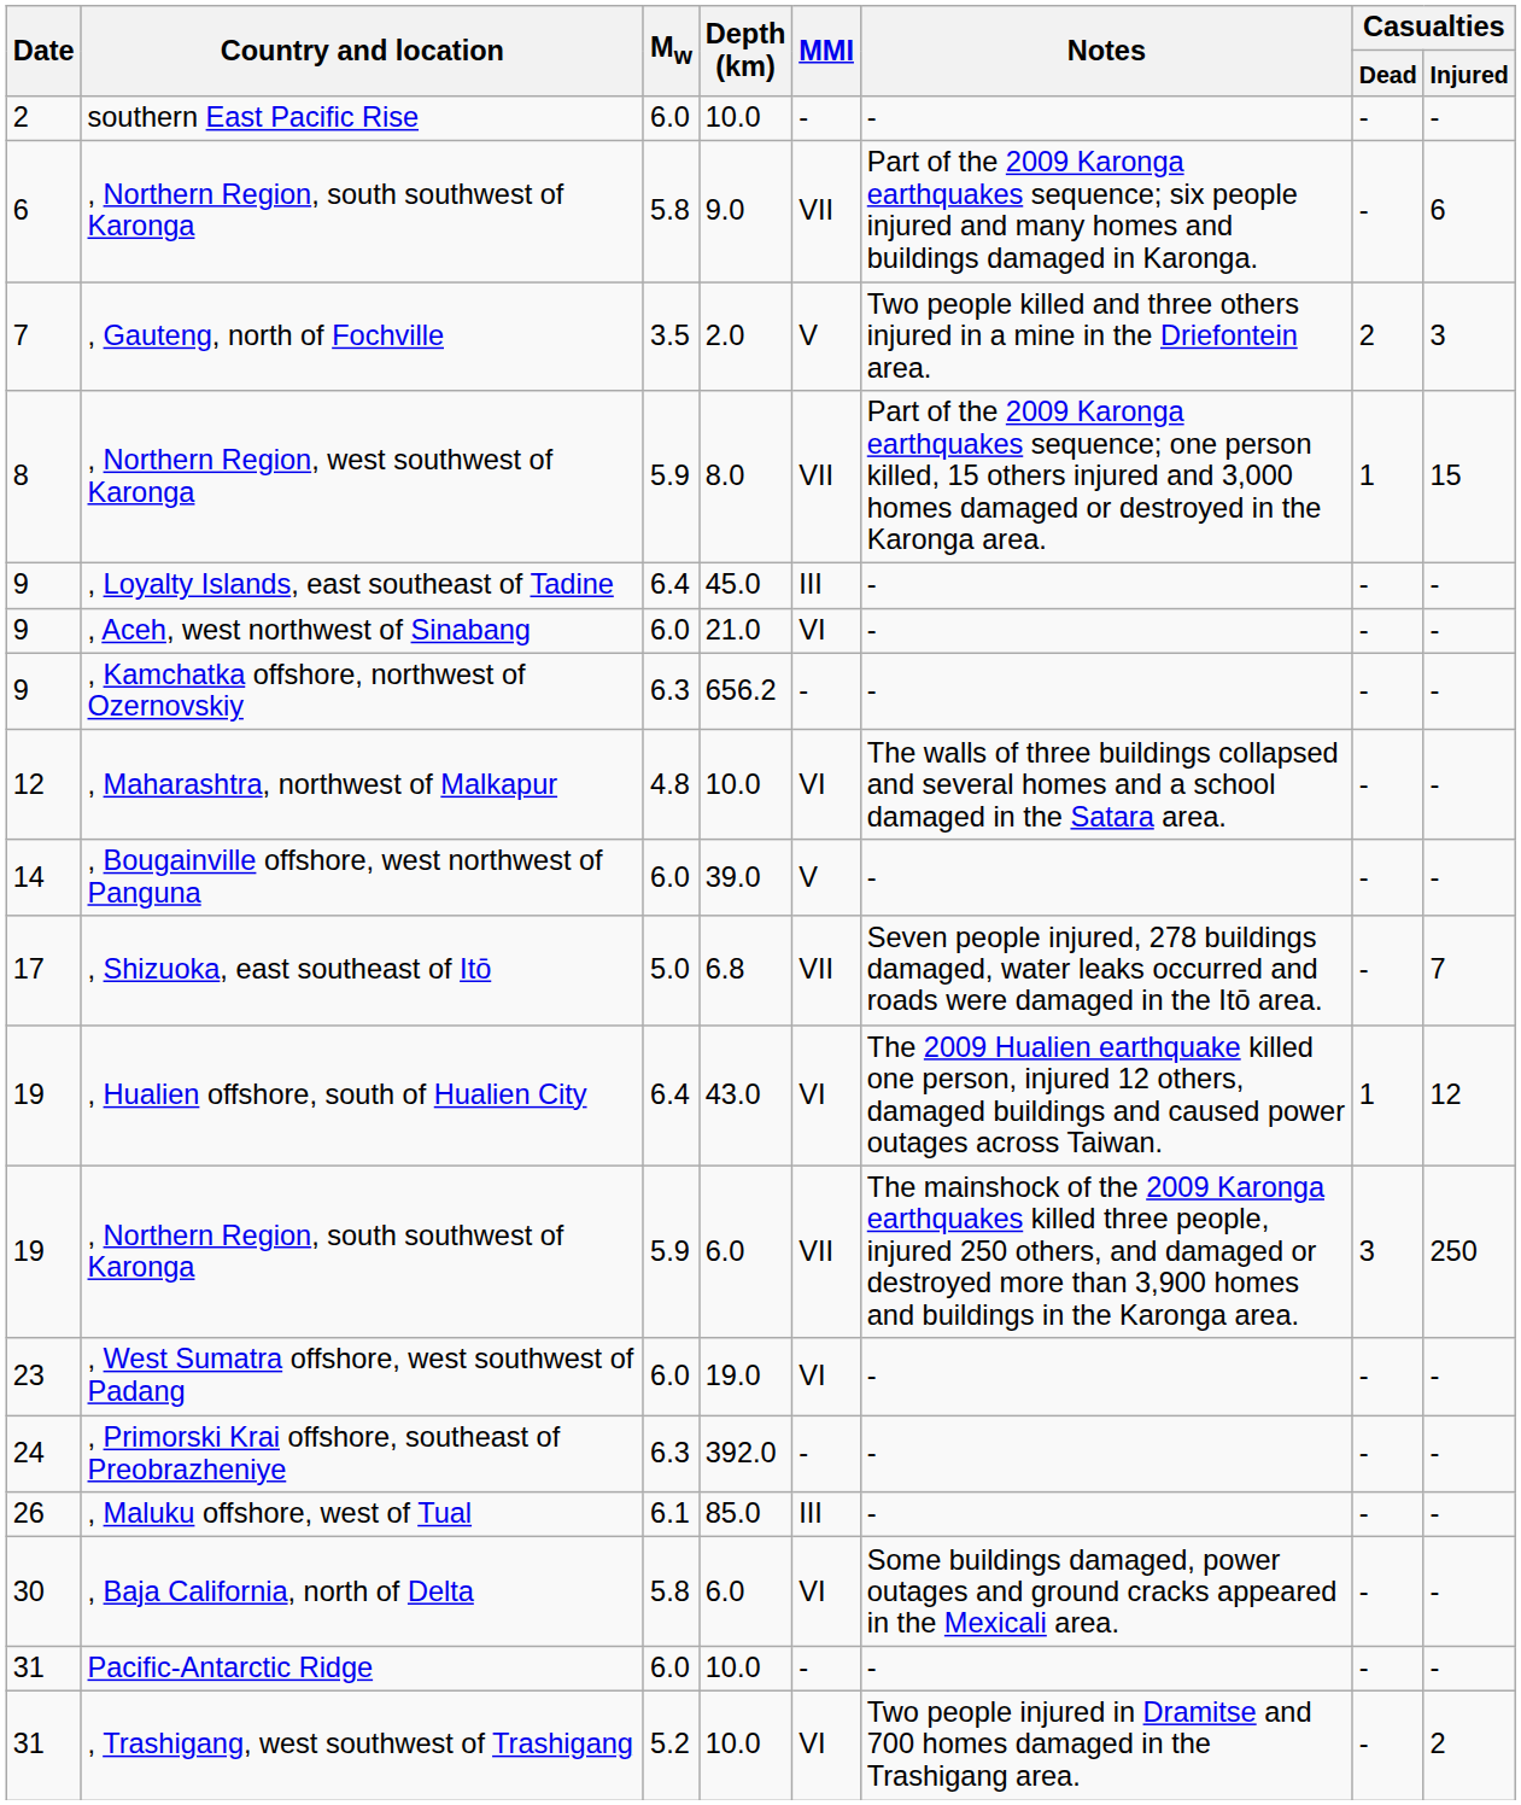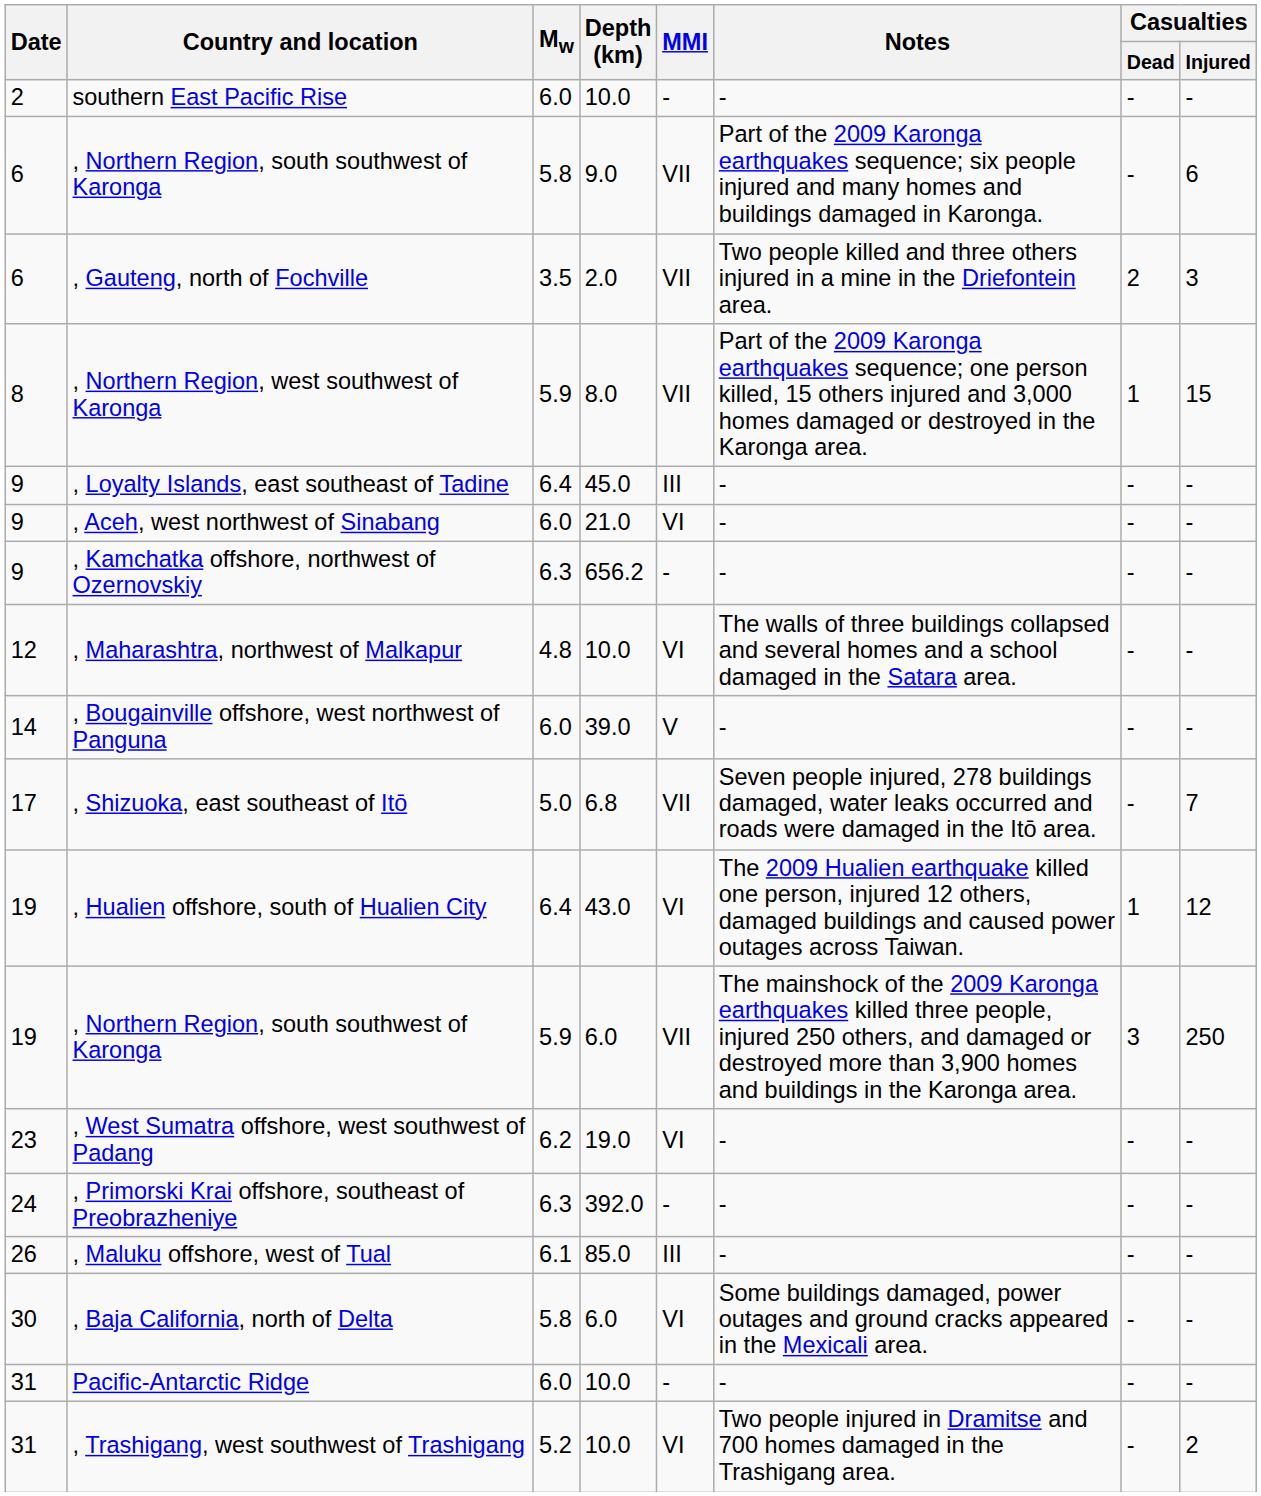 <table class="wikitable sortable" style="border:1px black; margin-left:1em;">
 <tr>
 <th rowspan="2">Date</th>
 <th rowspan="2" style="width: 310px">Country and location</th>
 <th rowspan="2">M<sub>w</sub></th>
 <th rowspan="2">Depth<br>(km)</th>
 <th rowspan="2"><a href='#'>MMI</a></th>
 <th rowspan="2" class="unsortable">Notes</th>
 <th colspan="2">Casualties</th>
 </tr>
 <tr>
 <th><small>Dead</small></th>
 <th><small>Injured</small></th>
 </tr>
 <tr>
 <td>2</td>
 <td>southern <a href='#'>East Pacific Rise</a></td>
 <td>6.0</td>
 <td>10.0</td>
 <td>-</td>
 <td>-</td>
 <td>-</td>
 <td>-</td>
 </tr>
 <tr>
 <td>6</td>
 <td>, <a href='#'>Northern Region</a>,  south southwest of <a href='#'>Karonga</a></td>
 <td>5.8</td>
 <td>9.0</td>
 <td>VII</td>
 <td>Part of the <a href='#'>2009 Karonga earthquakes</a> sequence; six people injured and many homes and buildings damaged in Karonga.</td>
 <td>-</td>
 <td>6</td>
 </tr>
 <tr>
-<td>7</td>
+<td>6</td>
 <td>, <a href='#'>Gauteng</a>,  north of <a href='#'>Fochville</a></td>
 <td>3.5</td>
 <td>2.0</td>
-<td>V</td>
+<td>VII</td>
 <td>Two people killed and three others injured in a mine in the <a href='#'>Driefontein</a> area.</td>
 <td>2</td>
 <td>3</td>
 </tr>
 <tr>
 <td>8</td>
 <td>, <a href='#'>Northern Region</a>,  west southwest of <a href='#'>Karonga</a></td>
 <td>5.9</td>
 <td>8.0</td>
 <td>VII</td>
 <td>Part of the <a href='#'>2009 Karonga earthquakes</a> sequence; one person killed, 15 others injured and 3,000 homes damaged or destroyed in the Karonga area.</td>
 <td>1</td>
 <td>15</td>
 </tr>
 <tr>
 <td>9</td>
 <td>, <a href='#'>Loyalty Islands</a>,  east southeast of <a href='#'>Tadine</a></td>
 <td>6.4</td>
 <td>45.0</td>
 <td>III</td>
 <td>-</td>
 <td>-</td>
 <td>-</td>
 </tr>
 <tr>
 <td>9</td>
 <td>, <a href='#'>Aceh</a>,  west northwest of <a href='#'>Sinabang</a></td>
 <td>6.0</td>
 <td>21.0</td>
 <td>VI</td>
 <td>-</td>
 <td>-</td>
 <td>-</td>
 </tr>
 <tr>
 <td>9</td>
 <td>, <a href='#'>Kamchatka</a> offshore,  northwest of <a href='#'>Ozernovskiy</a></td>
 <td>6.3</td>
 <td>656.2</td>
 <td>-</td>
 <td>-</td>
 <td>-</td>
 <td>-</td>
 </tr>
 <tr>
 <td>12</td>
 <td>, <a href='#'>Maharashtra</a>,  northwest of <a href='#'>Malkapur</a></td>
 <td>4.8</td>
 <td>10.0</td>
 <td>VI</td>
 <td>The walls of three buildings collapsed and several homes and a school damaged in the <a href='#'>Satara</a> area.</td>
 <td>-</td>
 <td>-</td>
 </tr>
 <tr>
 <td>14</td>
 <td>, <a href='#'>Bougainville</a> offshore,  west northwest of <a href='#'>Panguna</a></td>
 <td>6.0</td>
 <td>39.0</td>
 <td>V</td>
 <td>-</td>
 <td>-</td>
 <td>-</td>
 </tr>
 <tr>
 <td>17</td>
 <td>, <a href='#'>Shizuoka</a>,  east southeast of <a href='#'>Itō</a></td>
 <td>5.0</td>
 <td>6.8</td>
 <td>VII</td>
 <td>Seven people injured, 278 buildings damaged, water leaks occurred and roads were damaged in the Itō area.</td>
 <td>-</td>
 <td>7</td>
 </tr>
 <tr>
 <td>19</td>
 <td>, <a href='#'>Hualien</a> offshore,  south of <a href='#'>Hualien City</a></td>
 <td>6.4</td>
 <td>43.0</td>
 <td>VI</td>
 <td>The <a href='#'>2009 Hualien earthquake</a> killed one person, injured 12 others, damaged buildings and caused power outages across Taiwan.</td>
 <td>1</td>
 <td>12</td>
 </tr>
 <tr>
 <td>19</td>
 <td>, <a href='#'>Northern Region</a>,  south southwest of <a href='#'>Karonga</a></td>
 <td>5.9</td>
 <td>6.0</td>
 <td>VII</td>
 <td>The mainshock of the <a href='#'>2009 Karonga earthquakes</a> killed three people, injured 250 others, and damaged or destroyed more than 3,900 homes and buildings in the Karonga area.</td>
 <td>3</td>
 <td>250</td>
 </tr>
 <tr>
 <td>23</td>
 <td>, <a href='#'>West Sumatra</a> offshore,  west southwest of <a href='#'>Padang</a></td>
-<td>6.0</td>
+<td>6.2</td>
 <td>19.0</td>
 <td>VI</td>
 <td>-</td>
 <td>-</td>
 <td>-</td>
 </tr>
 <tr>
 <td>24</td>
 <td>, <a href='#'>Primorski Krai</a> offshore,  southeast of <a href='#'>Preobrazheniye</a></td>
 <td>6.3</td>
 <td>392.0</td>
 <td>-</td>
 <td>-</td>
 <td>-</td>
 <td>-</td>
 </tr>
 <tr>
 <td>26</td>
 <td>, <a href='#'>Maluku</a> offshore,  west of <a href='#'>Tual</a></td>
 <td>6.1</td>
 <td>85.0</td>
 <td>III</td>
 <td>-</td>
 <td>-</td>
 <td>-</td>
 </tr>
 <tr>
 <td>30</td>
 <td>, <a href='#'>Baja California</a>,  north of <a href='#'>Delta</a></td>
 <td>5.8</td>
 <td>6.0</td>
 <td>VI</td>
 <td>Some buildings damaged, power outages and ground cracks appeared in the <a href='#'>Mexicali</a> area.</td>
 <td>-</td>
 <td>-</td>
 </tr>
 <tr>
 <td>31</td>
 <td><a href='#'>Pacific-Antarctic Ridge</a></td>
 <td>6.0</td>
 <td>10.0</td>
 <td>-</td>
 <td>-</td>
 <td>-</td>
 <td>-</td>
 </tr>
 <tr>
 <td>31</td>
 <td>, <a href='#'>Trashigang</a>,  west southwest of <a href='#'>Trashigang</a></td>
 <td>5.2</td>
 <td>10.0</td>
 <td>VI</td>
 <td>Two people injured in <a href='#'>Dramitse</a> and 700 homes damaged in the Trashigang area.</td>
 <td>-</td>
 <td>2</td>
 </tr>
 </table>
